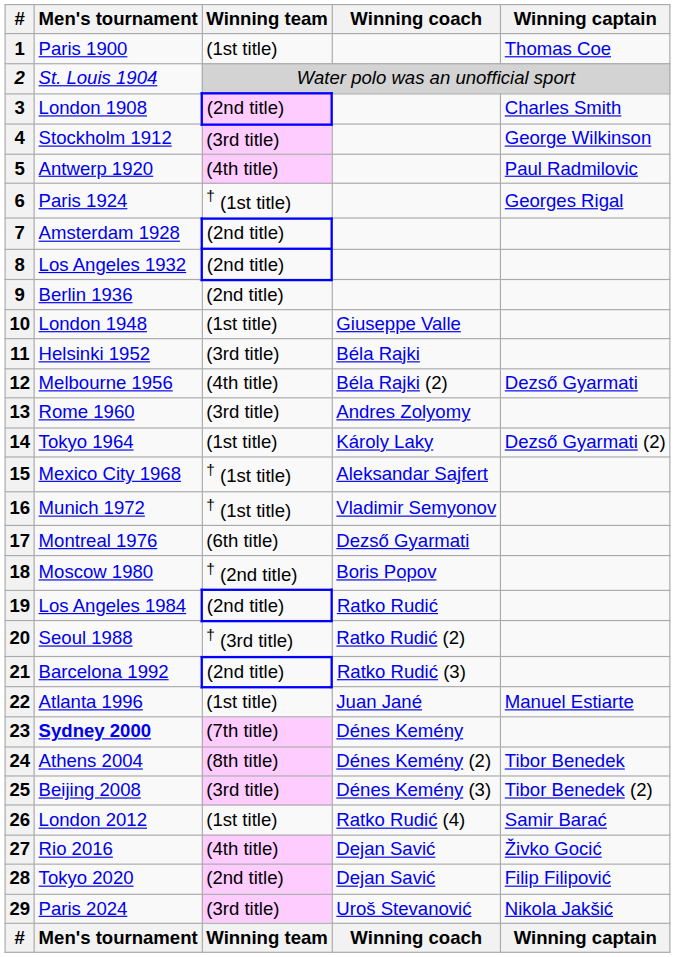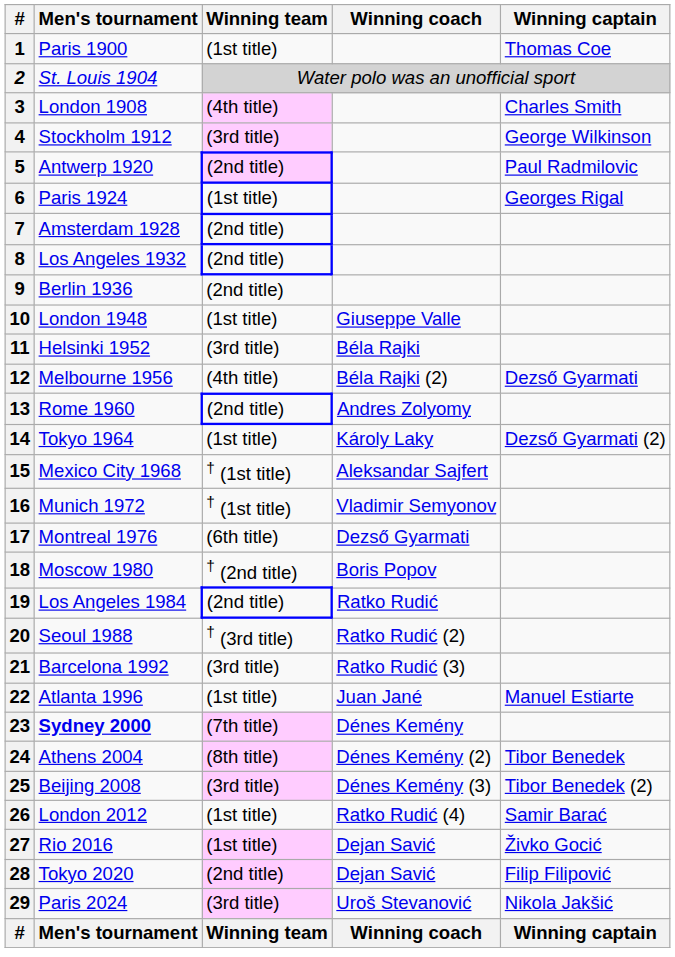 <table class="wikitable sortable sticky-header" style="text-align: left; margin-left: 1em;">
 <tr>
 <th scope="col">#</th>
 <th scope="col">Men's tournament</th>
 <th scope="col">Winning team</th>
 <th scope="col">Winning coach</th>
 <th scope="col">Winning captain</th>
 </tr>
 <tr>
 <th scope="row">1</th>
 <td data-sort-value="1900"> <a href='#'>Paris 1900</a></td>
 <td> (1st title)</td>
 <td></td>
 <td data-sort-value="Coe, Thomas"> <a href='#'>Thomas Coe</a></td>
 </tr>
 <tr>
 <th scope="row"><em>2</em></th>
 <td data-sort-value="1904"> <em><a href='#'>St. Louis 1904</a></em></td>
 <td colspan="3" style="background-color: lightgray; text-align: center;" data-sort-value="ZZZZZZ"><em>Water polo was an unofficial sport</em></td>
 </tr>
 <tr>
 <th scope="row">3</th>
 <td data-sort-value="1908"> <a href='#'>London 1908</a></td>
-<td style="border: 2px solid blue; background-color: #ffccff;"> (2nd title)</td>
+<td style="background-color: #ffccff;"> (4th title)</td>
 <td></td>
 <td data-sort-value="Smith, Charles"> <a href='#'>Charles Smith</a></td>
 </tr>
 <tr>
 <th scope="row">4</th>
 <td data-sort-value="1912"> <a href='#'>Stockholm 1912</a></td>
 <td style="background-color: #ffccff;"> (3rd title)</td>
 <td></td>
 <td data-sort-value="Wilkinson, George"> <a href='#'>George Wilkinson</a></td>
 </tr>
 <tr>
 <th scope="row">5</th>
 <td data-sort-value="1920"> <a href='#'>Antwerp 1920</a></td>
-<td style="background-color: #ffccff;"> (4th title)</td>
+<td style="border: 2px solid blue; background-color: #ffccff;"> (2nd title)</td>
 <td></td>
 <td data-sort-value="Radmilovic, Paul"> <a href='#'>Paul Radmilovic</a></td>
 </tr>
 <tr>
 <th scope="row">6</th>
 <td data-sort-value="1924"> <a href='#'>Paris 1924</a></td>
-<td><em></em><sup>†</sup> (1st title)</td>
+<td style="border: 2px solid blue;"> (1st title)</td>
 <td></td>
 <td data-sort-value="Rigal, Georges"> <a href='#'>Georges Rigal</a></td>
 </tr>
 <tr>
 <th scope="row">7</th>
 <td data-sort-value="1928"> <a href='#'>Amsterdam 1928</a></td>
 <td style="border: 2px solid blue;"> (2nd title)</td>
 <td></td>
 <td></td>
 </tr>
 <tr>
 <th scope="row">8</th>
 <td data-sort-value="1932"> <a href='#'>Los Angeles 1932</a></td>
 <td style="border: 2px solid blue;"> (2nd title)</td>
 <td></td>
 <td></td>
 </tr>
 <tr>
 <th scope="row">9</th>
 <td data-sort-value="1936"> <a href='#'>Berlin 1936</a></td>
 <td> (2nd title)</td>
 <td></td>
 <td></td>
 </tr>
 <tr>
 <th scope="row">10</th>
 <td data-sort-value="1948"> <a href='#'>London 1948</a></td>
 <td> (1st title)</td>
 <td data-sort-value="Valle, Giuseppe"> <a href='#'>Giuseppe Valle</a></td>
 <td></td>
 </tr>
 <tr>
 <th scope="row">11</th>
 <td data-sort-value="1952"> <a href='#'>Helsinki 1952</a></td>
 <td> (3rd title)</td>
 <td data-sort-value="Rajki, Béla"> <a href='#'>Béla Rajki</a></td>
 <td></td>
 </tr>
 <tr>
 <th scope="row">12</th>
 <td data-sort-value="1956"> <a href='#'>Melbourne 1956</a></td>
 <td> (4th title)</td>
 <td data-sort-value="Rajki, Béla"> <a href='#'>Béla Rajki</a> (2)</td>
 <td data-sort-value="Gyarmati, Dezső"> <a href='#'>Dezső Gyarmati</a></td>
 </tr>
 <tr>
 <th scope="row">13</th>
 <td data-sort-value="1960"> <a href='#'>Rome 1960</a></td>
-<td> (3rd title)</td>
+<td style="border: 2px solid blue;"> (2nd title)</td>
 <td data-sort-value="Zolyomy, Andres"> <a href='#'>Andres Zolyomy</a></td>
 <td></td>
 </tr>
 <tr>
 <th scope="row">14</th>
 <td data-sort-value="1964"> <a href='#'>Tokyo 1964</a></td>
 <td> (1st title)</td>
 <td data-sort-value="Laky, Károly"> <a href='#'>Károly Laky</a></td>
 <td data-sort-value="Gyarmati, Dezső"> <a href='#'>Dezső Gyarmati</a> (2)</td>
 </tr>
 <tr>
 <th scope="row">15</th>
 <td data-sort-value="1968"> <a href='#'>Mexico City 1968</a></td>
 <td><em></em><sup>†</sup> (1st title)</td>
 <td data-sort-value="Sajfert, Aleksandar"> <a href='#'>Aleksandar Sajfert</a></td>
 <td></td>
 </tr>
 <tr>
 <th scope="row">16</th>
 <td data-sort-value="1972"> <a href='#'>Munich 1972</a></td>
 <td><em></em><sup>†</sup> (1st title)</td>
 <td data-sort-value="Semyonov, Vladimir"> <a href='#'>Vladimir Semyonov</a></td>
 <td></td>
 </tr>
 <tr>
 <th scope="row">17</th>
 <td data-sort-value="1976"> <a href='#'>Montreal 1976</a></td>
 <td> (6th title)</td>
 <td data-sort-value="Gyarmati, Dezső"> <a href='#'>Dezső Gyarmati</a></td>
 <td></td>
 </tr>
 <tr>
 <th scope="row">18</th>
 <td data-sort-value="1980"> <a href='#'>Moscow 1980</a></td>
 <td><em></em><sup>†</sup> (2nd title)</td>
 <td data-sort-value="Popov, Boris"> <a href='#'>Boris Popov</a></td>
 <td></td>
 </tr>
 <tr>
 <th scope="row">19</th>
 <td data-sort-value="1984"> <a href='#'>Los Angeles 1984</a></td>
 <td style="border: 2px solid blue;"> (2nd title)</td>
 <td data-sort-value="Rudić, Ratko"> <a href='#'>Ratko Rudić</a></td>
 <td></td>
 </tr>
 <tr>
 <th scope="row">20</th>
 <td data-sort-value="1988"> <a href='#'>Seoul 1988</a></td>
 <td><em></em><sup>†</sup> (3rd title)</td>
 <td data-sort-value="Rudić, Ratko"> <a href='#'>Ratko Rudić</a> (2)</td>
 <td></td>
 </tr>
 <tr>
 <th scope="row">21</th>
 <td data-sort-value="1992"> <a href='#'>Barcelona 1992</a></td>
-<td style="border: 2px solid blue;"> (2nd title)</td>
+<td> (3rd title)</td>
 <td data-sort-value="Rudić, Ratko"> <a href='#'>Ratko Rudić</a> (3)</td>
 <td></td>
 </tr>
 <tr>
 <th scope="row">22</th>
 <td data-sort-value="1996"> <a href='#'>Atlanta 1996</a></td>
 <td> (1st title)</td>
 <td data-sort-value="Jané, Juan"> <a href='#'>Juan Jané</a></td>
 <td data-sort-value="Estiarte, Manuel"> <a href='#'>Manuel Estiarte</a></td>
 </tr>
 <tr>
 <th scope="row">23</th>
 <td data-sort-value="2000"><strong> <a href='#'>Sydney 2000</a></strong></td>
 <td style="background-color: #ffccff;"> (7th title)</td>
 <td data-sort-value="Kemény, Dénes"> <a href='#'>Dénes Kemény</a></td>
 <td></td>
 </tr>
 <tr>
 <th scope="row">24</th>
 <td data-sort-value="2004"> <a href='#'>Athens 2004</a></td>
 <td style="background-color: #ffccff;"> (8th title)</td>
 <td data-sort-value="Kemény, Dénes"> <a href='#'>Dénes Kemény</a> (2)</td>
 <td data-sort-value="Benedek, Tibor"> <a href='#'>Tibor Benedek</a></td>
 </tr>
 <tr>
 <th scope="row">25</th>
 <td data-sort-value="2008"> <a href='#'>Beijing 2008</a></td>
 <td style="background-color: #ffccff;"> (3rd title)</td>
 <td data-sort-value="Kemény, Dénes"> <a href='#'>Dénes Kemény</a> (3)</td>
 <td data-sort-value="Benedek, Tibor"> <a href='#'>Tibor Benedek</a> (2)</td>
 </tr>
 <tr>
 <th scope="row">26</th>
 <td data-sort-value="2012"> <a href='#'>London 2012</a></td>
 <td> (1st title)</td>
 <td data-sort-value="Rudić, Ratko"> <a href='#'>Ratko Rudić</a> (4)</td>
 <td data-sort-value="Barać, Samir"> <a href='#'>Samir Barać</a></td>
 </tr>
 <tr>
 <th scope="row">27</th>
 <td data-sort-value="2016"> <a href='#'>Rio 2016</a></td>
-<td style="background-color: #ffccff;"> (4th title)</td>
+<td style="background-color: #ffccff;"> (1st title)</td>
 <td data-sort-value="Savić, Dejan"> <a href='#'>Dejan Savić</a></td>
 <td data-sort-value="Gocić, Živko"> <a href='#'>Živko Gocić</a></td>
 </tr>
 <tr>
 <th scope="row">28</th>
 <td data-sort-value="2020"> <a href='#'>Tokyo 2020</a></td>
 <td style="background-color: #ffccff;"> (2nd title)</td>
 <td data-sort-value="Savić, Dejan"> <a href='#'>Dejan Savić</a></td>
 <td data-sort-value="Filipović, Filip"> <a href='#'>Filip Filipović</a></td>
 </tr>
 <tr>
 <th scope="row">29</th>
 <td data-sort-value="2024"> <a href='#'>Paris 2024</a></td>
 <td style="background-color: #ffccff;"> (3rd title)</td>
 <td data-sort-value="Stevanović, Uroš "> <a href='#'>Uroš Stevanović</a></td>
 <td data-sort-value="Jakšić, Nikola "> <a href='#'>Nikola Jakšić</a></td>
 </tr>
 <tr class="sortbottom">
 <th>#</th>
 <th>Men's tournament</th>
 <th>Winning team</th>
 <th>Winning coach</th>
 <th>Winning captain</th>
 </tr>
 </table>
